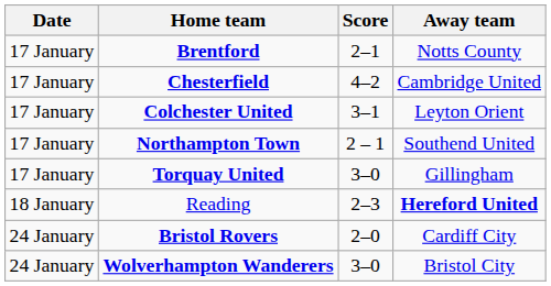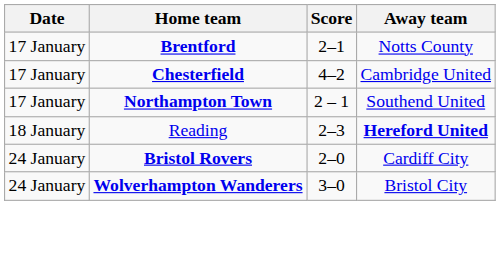 <table class="wikitable" style="text-align: center">
 <tr>
 <th>Date</th>
 <th>Home team</th>
 <th>Score</th>
 <th>Away team</th>
 </tr>
 <tr>
 <td>17 January</td>
 <td><strong><a href='#'>Brentford</a></strong></td>
 <td>2–1</td>
 <td><a href='#'>Notts County</a></td>
 </tr>
 <tr>
 <td>17 January</td>
 <td><strong><a href='#'>Chesterfield</a></strong></td>
 <td>4–2</td>
 <td><a href='#'>Cambridge United</a></td>
 </tr>
 <tr>
 <td>17 January</td>
-<td><strong><a href='#'>Colchester United</a></strong></td>
-<td>3–1</td>
-<td><a href='#'>Leyton Orient</a></td>
-</tr>
-<tr>
-<td>17 January</td>
 <td><strong><a href='#'>Northampton Town</a></strong></td>
 <td>2 – 1</td>
 <td><a href='#'>Southend United</a></td>
-</tr>
-<tr>
-<td>17 January</td>
-<td><strong><a href='#'>Torquay United</a></strong></td>
-<td>3–0</td>
-<td><a href='#'>Gillingham</a></td>
 </tr>
 <tr>
 <td>18 January</td>
 <td><a href='#'>Reading</a></td>
 <td>2–3</td>
 <td><strong><a href='#'>Hereford United</a></strong></td>
 </tr>
 <tr>
 <td>24 January</td>
 <td><strong><a href='#'>Bristol Rovers</a></strong></td>
 <td>2–0</td>
 <td><a href='#'>Cardiff City</a></td>
 </tr>
 <tr>
 <td>24 January</td>
 <td><strong><a href='#'>Wolverhampton Wanderers</a></strong></td>
 <td>3–0</td>
 <td><a href='#'>Bristol City</a></td>
 </tr>
 </table>
